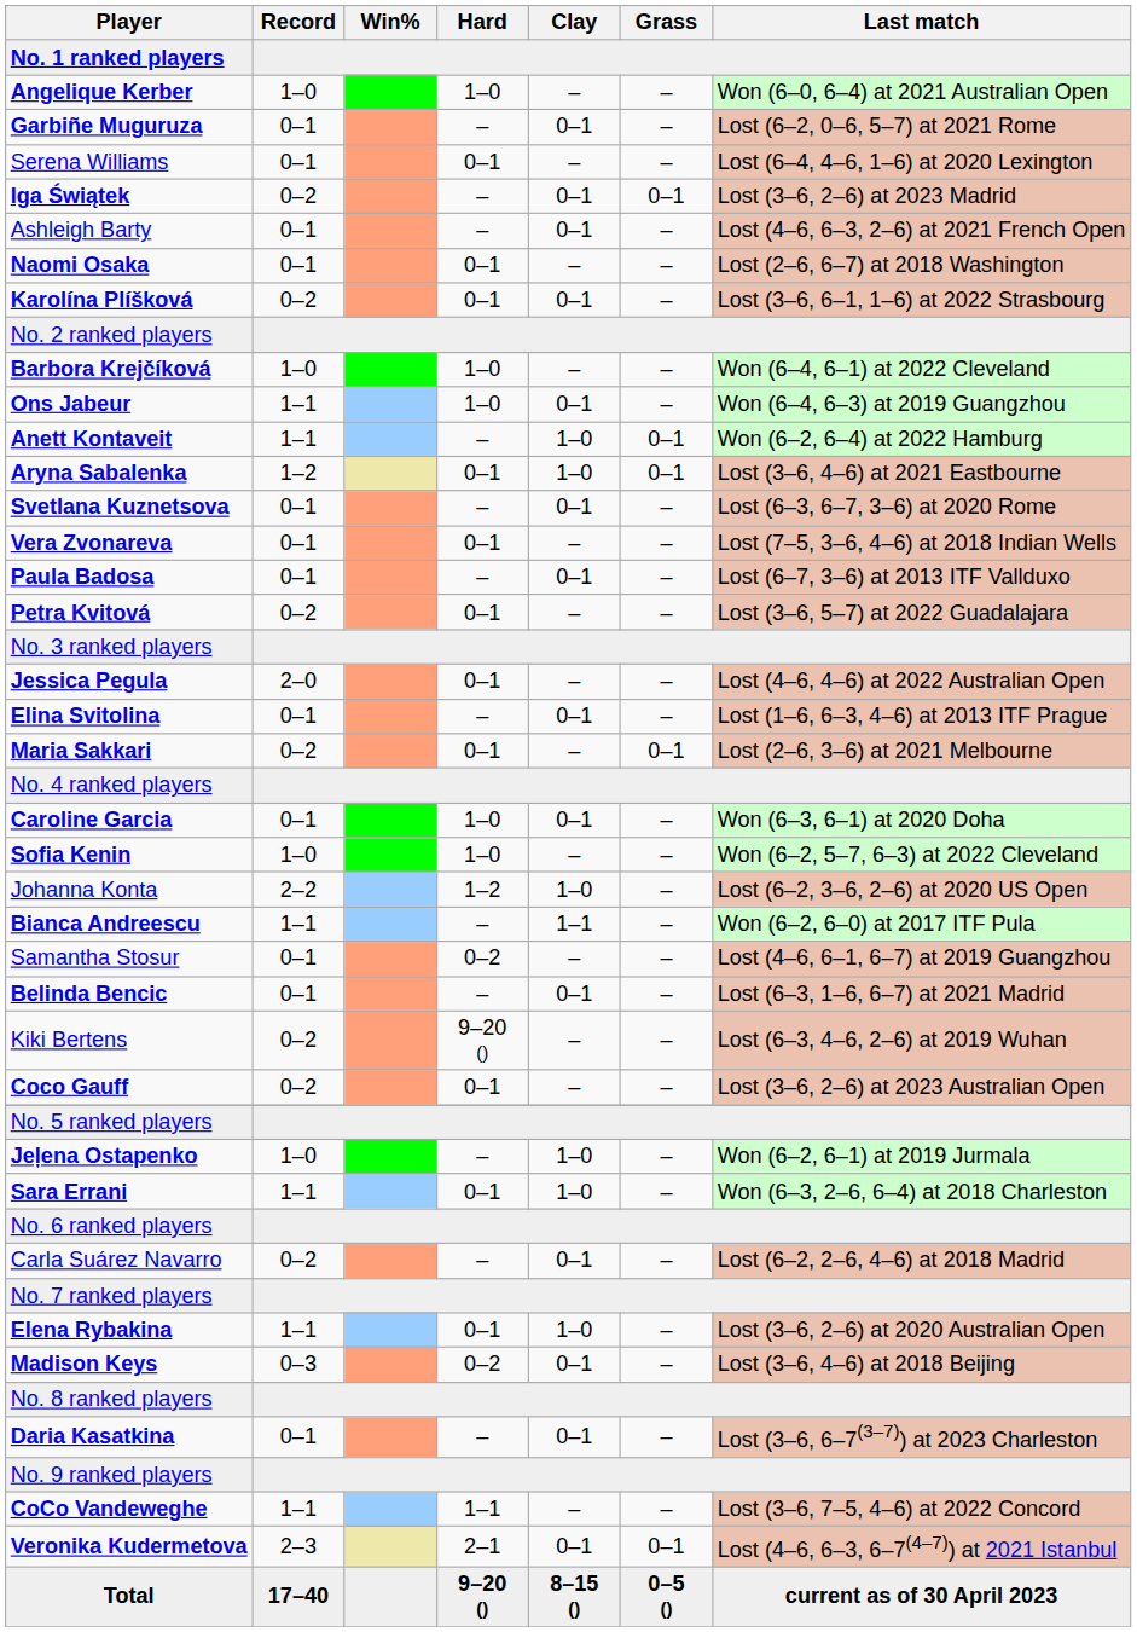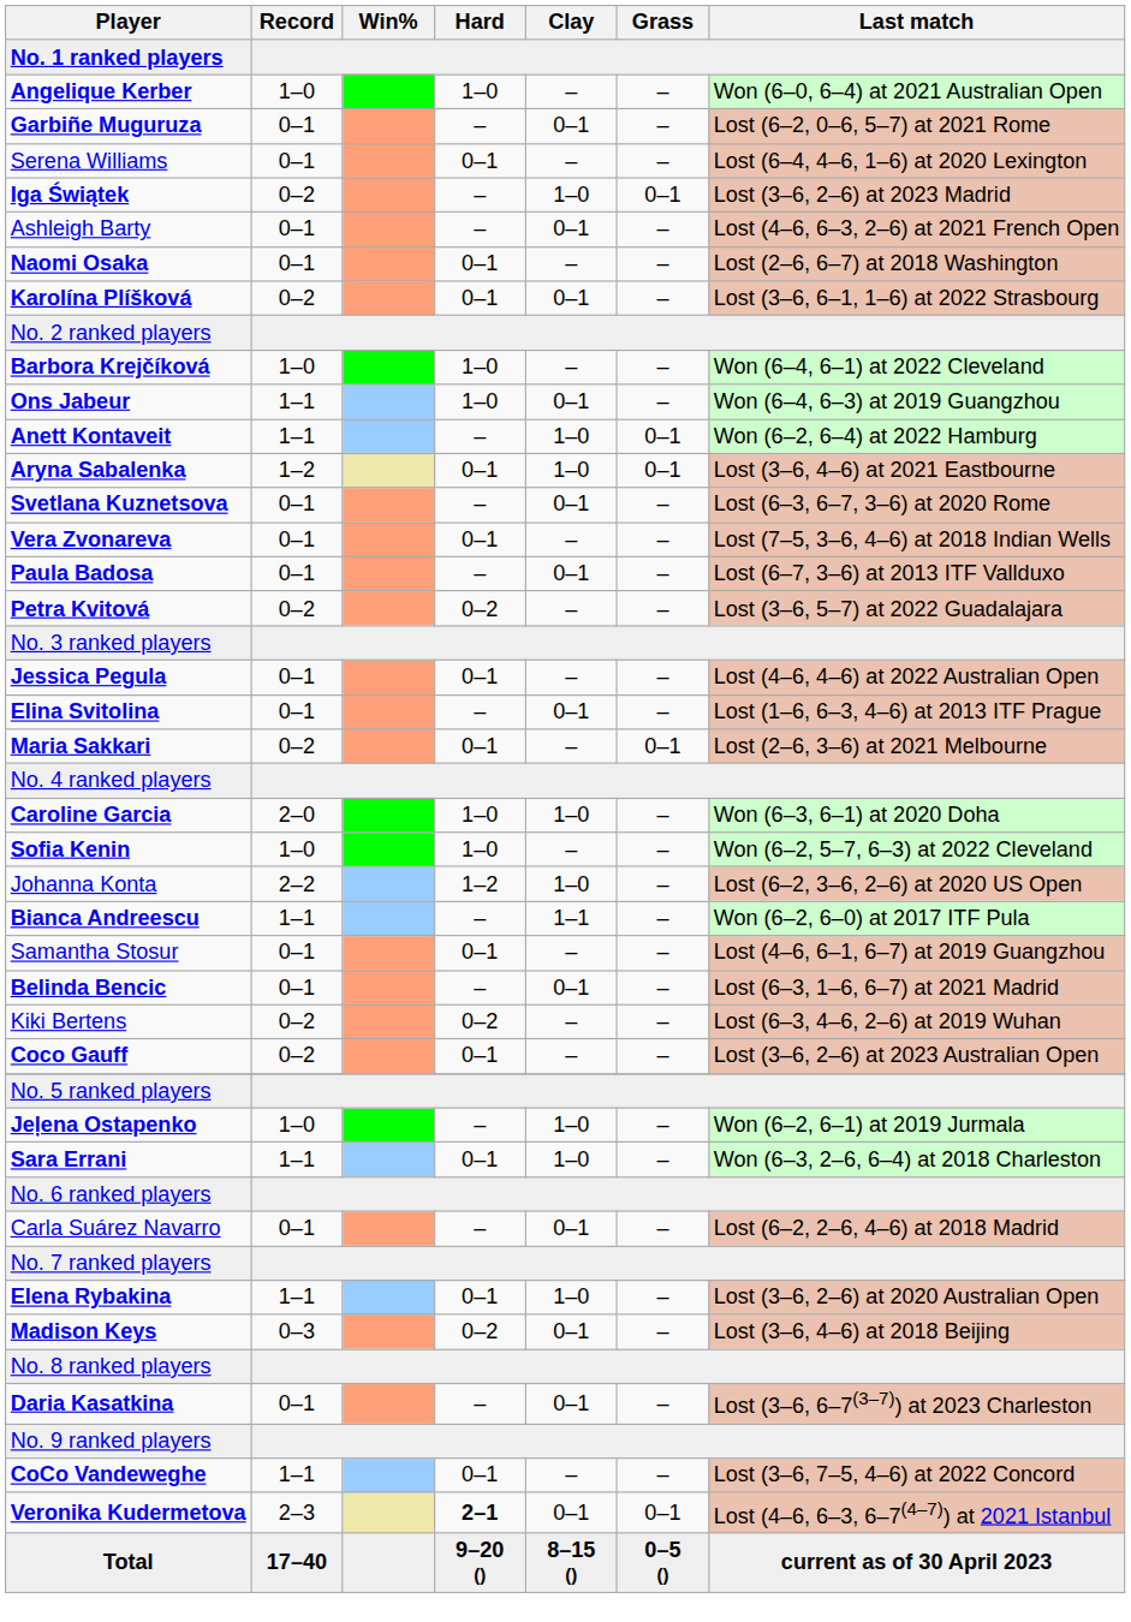 <table class="wikitable sortable nowrap" style="text-align:center">
 <tr>
 <th>Player</th>
 <th width="60">Record</th>
 <th width="60">Win%</th>
 <th width="60" bgcolor="CCCCFF">Hard</th>
 <th width="60" bgcolor="EBC2AF">Clay</th>
 <th width="60" bgcolor="CCFFCC">Grass</th>
 <th>Last match</th>
 </tr>
 <tr bgcolor="efefef">
 <td align="left"><strong><a href='#'>No. 1 ranked players</a></strong></td>
 <td colspan="6"></td>
 </tr>
 <tr>
 <td align="left"><strong> <a href='#'>Angelique Kerber</a></strong></td>
 <td>1–0</td>
 <td bgcolor="lime"></td>
 <td>1–0</td>
 <td>–</td>
 <td>–</td>
 <td bgcolor="#cfc" align="left">Won (6–0, 6–4) at 2021 Australian Open</td>
 </tr>
 <tr>
 <td align=left><strong> <a href='#'>Garbiñe Muguruza</a></strong></td>
 <td>0–1</td>
 <td bgcolor=ffa07a></td>
 <td>–</td>
 <td>0–1</td>
 <td>–</td>
 <td bgcolor=ebc2af align=left>Lost (6–2, 0–6, 5–7) at 2021 Rome</td>
 </tr>
 <tr>
 <td align=left> <a href='#'>Serena Williams</a></td>
 <td>0–1</td>
 <td bgcolor=ffa07a></td>
 <td>0–1</td>
 <td>–</td>
 <td>–</td>
 <td bgcolor=ebc2af align=left>Lost (6–4, 4–6, 1–6) at 2020 Lexington</td>
 </tr>
 <tr>
 <td align=left><strong> <a href='#'>Iga Świątek</a></strong></td>
 <td>0–2</td>
 <td bgcolor=ffa07a></td>
 <td>–</td>
-<td>0–1</td>
+<td>1–0</td>
 <td>0–1</td>
 <td bgcolor=ebc2af align=left>Lost (3–6, 2–6) at 2023 Madrid</td>
 </tr>
 <tr>
 <td align=left> <a href='#'>Ashleigh Barty</a></td>
 <td>0–1</td>
 <td bgcolor=ffa07a></td>
 <td>–</td>
 <td>0–1</td>
 <td>–</td>
 <td bgcolor=ebc2af align=left>Lost (4–6, 6–3, 2–6) at 2021 French Open</td>
 </tr>
 <tr>
 <td align=left><strong> <a href='#'>Naomi Osaka</a></strong></td>
 <td>0–1</td>
 <td bgcolor=ffa07a></td>
 <td>0–1</td>
 <td>–</td>
 <td>–</td>
 <td bgcolor=ebc2af align=left>Lost (2–6, 6–7) at 2018 Washington</td>
 </tr>
 <tr>
 <td align=left><strong> <a href='#'>Karolína Plíšková</a></strong></td>
 <td>0–2</td>
 <td bgcolor=ffa07a></td>
 <td>0–1</td>
 <td>0–1</td>
 <td>–</td>
 <td bgcolor=ebc2af align=left>Lost (3–6, 6–1, 1–6) at 2022 Strasbourg</td>
 </tr>
 <tr bgcolor=efefef>
 <td align=left><a href='#'>No. 2 ranked players</a></td>
 <td colspan="6"></td>
 </tr>
 <tr>
 <td align=left><strong> <a href='#'>Barbora Krejčíková</a></strong></td>
 <td>1–0</td>
 <td bgcolor=lime></td>
 <td>1–0</td>
 <td>–</td>
 <td>–</td>
 <td bgcolor=#cfc align=left>Won (6–4, 6–1) at 2022 Cleveland</td>
 </tr>
 <tr>
 <td align=left><strong> <a href='#'>Ons Jabeur</a></strong></td>
 <td>1–1</td>
 <td bgcolor=#9cf></td>
 <td>1–0</td>
 <td>0–1</td>
 <td>–</td>
 <td bgcolor=#cfc align=left>Won (6–4, 6–3) at 2019 Guangzhou</td>
 </tr>
 <tr>
 <td align=left><strong> <a href='#'>Anett Kontaveit</a></strong></td>
 <td>1–1</td>
 <td bgcolor=#9cf></td>
 <td>–</td>
 <td>1–0</td>
 <td>0–1</td>
 <td bgcolor=#cfc align=left>Won (6–2, 6–4) at 2022 Hamburg</td>
 </tr>
 <tr>
 <td align=left><strong> <a href='#'>Aryna Sabalenka</a></strong></td>
 <td>1–2</td>
 <td bgcolor=eee8aa></td>
 <td>0–1</td>
 <td>1–0</td>
 <td>0–1</td>
 <td bgcolor=ebc2af align=left>Lost (3–6, 4–6) at 2021 Eastbourne</td>
 </tr>
 <tr>
 <td align=left><strong> <a href='#'>Svetlana Kuznetsova</a></strong></td>
 <td>0–1</td>
 <td bgcolor=ffa07a></td>
 <td>–</td>
 <td>0–1</td>
 <td>–</td>
 <td bgcolor=ebc2af align=left>Lost (6–3, 6–7, 3–6) at 2020 Rome</td>
 </tr>
 <tr>
 <td align=left><strong> <a href='#'>Vera Zvonareva</a></strong></td>
 <td>0–1</td>
 <td bgcolor=ffa07a></td>
 <td>0–1</td>
 <td>–</td>
 <td>–</td>
 <td bgcolor=ebc2af align=left>Lost (7–5, 3–6, 4–6) at 2018 Indian Wells</td>
 </tr>
 <tr>
 <td align=left><strong> <a href='#'>Paula Badosa</a></strong></td>
 <td>0–1</td>
 <td bgcolor=ffa07a></td>
 <td>–</td>
 <td>0–1</td>
 <td>–</td>
 <td bgcolor=ebc2af align=left>Lost (6–7, 3–6) at 2013 ITF Vallduxo</td>
 </tr>
 <tr>
 <td align=left><strong> <a href='#'>Petra Kvitová</a></strong></td>
 <td>0–2</td>
 <td bgcolor=ffa07a></td>
-<td>0–1</td>
+<td>0–2</td>
 <td>–</td>
 <td>–</td>
 <td bgcolor=ebc2af align=left>Lost (3–6, 5–7) at 2022 Guadalajara</td>
 </tr>
 <tr bgcolor=efefef>
 <td align=left><a href='#'>No. 3 ranked players</a></td>
 <td colspan="6"></td>
 </tr>
 <tr>
 <td align=left><strong> <a href='#'>Jessica Pegula</a></strong></td>
-<td>2–0</td>
+<td>0–1</td>
 <td bgcolor=ffa07a></td>
 <td>0–1</td>
 <td>–</td>
 <td>–</td>
 <td bgcolor=ebc2af align=left>Lost (4–6, 4–6) at 2022 Australian Open</td>
 </tr>
 <tr>
 <td align=left><strong> <a href='#'>Elina Svitolina</a></strong></td>
 <td>0–1</td>
 <td bgcolor=ffa07a></td>
 <td>–</td>
 <td>0–1</td>
 <td>–</td>
 <td bgcolor=ebc2af align=left>Lost (1–6, 6–3, 4–6) at 2013 ITF Prague</td>
 </tr>
 <tr>
 <td align=left><strong> <a href='#'>Maria Sakkari</a></strong></td>
 <td>0–2</td>
 <td bgcolor=ffa07a></td>
 <td>0–1</td>
 <td>–</td>
 <td>0–1</td>
 <td bgcolor=ebc2af align=left>Lost (2–6, 3–6) at 2021 Melbourne</td>
 </tr>
 <tr bgcolor=efefef>
 <td align=left><a href='#'>No. 4 ranked players</a></td>
 <td colspan="6"></td>
 </tr>
 <tr>
 <td align=left><strong> <a href='#'>Caroline Garcia</a></strong></td>
-<td>0–1</td>
+<td>2–0</td>
 <td bgcolor=lime></td>
 <td>1–0</td>
-<td>0–1</td>
+<td>1–0</td>
 <td>–</td>
 <td bgcolor=#cfc align=left>Won (6–3, 6–1) at 2020 Doha</td>
 </tr>
 <tr>
 <td align=left><strong> <a href='#'>Sofia Kenin</a></strong></td>
 <td>1–0</td>
 <td bgcolor=lime></td>
 <td>1–0</td>
 <td>–</td>
 <td>–</td>
 <td bgcolor=#cfc align=left>Won (6–2, 5–7, 6–3) at 2022 Cleveland</td>
 </tr>
 <tr>
 <td align=left> <a href='#'>Johanna Konta</a></td>
 <td>2–2</td>
 <td bgcolor=#9cf></td>
 <td>1–2</td>
 <td>1–0</td>
 <td>–</td>
 <td bgcolor=ebc2af align=left>Lost (6–2, 3–6, 2–6) at 2020 US Open</td>
 </tr>
 <tr>
 <td align=left><strong> <a href='#'>Bianca Andreescu</a></strong></td>
 <td>1–1</td>
 <td bgcolor=#9cf></td>
 <td>–</td>
 <td>1–1</td>
 <td>–</td>
 <td bgcolor=#cfc align=left>Won (6–2, 6–0) at 2017 ITF Pula</td>
 </tr>
 <tr>
 <td align=left> <a href='#'>Samantha Stosur</a></td>
 <td>0–1</td>
 <td bgcolor=ffa07a></td>
-<td>0–2</td>
+<td>0–1</td>
 <td>–</td>
 <td>–</td>
 <td bgcolor=ebc2af align=left>Lost (4–6, 6–1, 6–7) at 2019 Guangzhou</td>
 </tr>
 <tr>
 <td align=left><strong> <a href='#'>Belinda Bencic</a></strong></td>
 <td>0–1</td>
 <td bgcolor=ffa07a></td>
 <td>–</td>
 <td>0–1</td>
 <td>–</td>
 <td bgcolor=ebc2af align=left>Lost (6–3, 1–6, 6–7) at 2021 Madrid</td>
 </tr>
 <tr>
 <td align=left> <a href='#'>Kiki Bertens</a></td>
 <td>0–2</td>
 <td bgcolor=ffa07a></td>
-<td>9–20 <br> <small>()</small></td>
+<td>0–2</td>
 <td>–</td>
 <td>–</td>
 <td bgcolor=ebc2af align=left>Lost (6–3, 4–6, 2–6) at 2019 Wuhan</td>
 </tr>
 <tr>
 <td align=left><strong> <a href='#'>Coco Gauff</a></strong></td>
 <td>0–2</td>
 <td bgcolor=ffa07a></td>
 <td>0–1</td>
 <td>–</td>
 <td>–</td>
 <td bgcolor=ebc2af align=left>Lost (3–6, 2–6) at 2023 Australian Open</td>
 </tr>
 <tr>
 </tr>
 <tr bgcolor=efefef>
 <td align=left><a href='#'>No. 5 ranked players</a></td>
 <td colspan="6"></td>
 </tr>
 <tr>
 <td align=left><strong> <a href='#'>Jeļena Ostapenko</a></strong></td>
 <td>1–0</td>
 <td bgcolor=lime></td>
 <td>–</td>
 <td>1–0</td>
 <td>–</td>
 <td bgcolor=#cfc align=left>Won (6–2, 6–1) at 2019 Jurmala</td>
 </tr>
 <tr>
 <td align=left><strong> <a href='#'>Sara Errani</a></strong></td>
 <td>1–1</td>
 <td bgcolor=#9cf></td>
 <td>0–1</td>
 <td>1–0</td>
 <td>–</td>
 <td bgcolor=#cfc align=left>Won (6–3, 2–6, 6–4) at 2018 Charleston</td>
 </tr>
 <tr bgcolor=efefef>
 <td align=left><a href='#'>No. 6 ranked players</a></td>
 <td colspan="6"></td>
 </tr>
 <tr>
 <td align=left> <a href='#'>Carla Suárez Navarro</a></td>
-<td>0–2</td>
+<td>0–1</td>
 <td bgcolor=ffa07a></td>
 <td>–</td>
 <td>0–1</td>
 <td>–</td>
 <td bgcolor=ebc2af align=left>Lost (6–2, 2–6, 4–6) at 2018 Madrid</td>
 </tr>
 <tr bgcolor=efefef>
 <td align=left><a href='#'>No. 7 ranked players</a></td>
 <td colspan="6"></td>
 </tr>
 <tr>
 <td align=left><strong> <a href='#'>Elena Rybakina</a></strong></td>
 <td>1–1</td>
 <td bgcolor=#9cf></td>
 <td>0–1</td>
 <td>1–0</td>
 <td>–</td>
 <td bgcolor=ebc2af align=left>Lost (3–6, 2–6) at 2020 Australian Open</td>
 </tr>
 <tr>
 <td align=left><strong> <a href='#'>Madison Keys</a></strong></td>
 <td>0–3</td>
 <td bgcolor=ffa07a></td>
 <td>0–2</td>
 <td>0–1</td>
 <td>–</td>
 <td bgcolor=ebc2af align=left>Lost (3–6, 4–6) at 2018 Beijing</td>
 </tr>
 <tr bgcolor=efefef>
 <td align=left><a href='#'>No. 8 ranked players</a></td>
 <td colspan="6"></td>
 </tr>
 <tr>
 <td align=left><strong> <a href='#'>Daria Kasatkina</a></strong></td>
 <td>0–1</td>
 <td bgcolor=ffa07a></td>
 <td>–</td>
 <td>0–1</td>
 <td>–</td>
 <td bgcolor=ebc2af align=left>Lost (3–6, 6–7<sup>(3–7)</sup>) at 2023 Charleston</td>
 </tr>
 <tr bgcolor=efefef>
 <td align=left><a href='#'>No. 9 ranked players</a></td>
 <td colspan="6"></td>
 </tr>
 <tr>
 <td align=left><strong> <a href='#'>CoCo Vandeweghe</a></strong></td>
 <td>1–1</td>
 <td bgcolor=#9cf></td>
-<td>1–1</td>
+<td>0–1</td>
 <td>–</td>
 <td>–</td>
 <td bgcolor=ebc2af align=left>Lost (3–6, 7–5, 4–6) at 2022 Concord</td>
 </tr>
 <tr>
 <td align=left><strong> <a href='#'>Veronika Kudermetova</a></strong></td>
 <td>2–3</td>
 <td bgcolor=eee8AA></td>
-<td>2–1</td>
+<td><strong>2–1</strong></td>
 <td>0–1</td>
 <td>0–1</td>
 <td bgcolor=ebc2af align=left>Lost (4–6, 6–3, 6–7<sup>(4–7)</sup>) at <a href='#'>2021 Istanbul</a></td>
 </tr>
 <tr class="sortbottom" style="background:#efefef;font-weight:bold">
 <td>Total</td>
 <td>17–40</td>
 <td></td>
 <td>9–20 <br> <small>()</small></td>
 <td>8–15 <br> <small>()</small></td>
 <td>0–5 <br> <small>()</small></td>
 <td>current as of 30 April 2023</td>
 </tr>
 </table>
